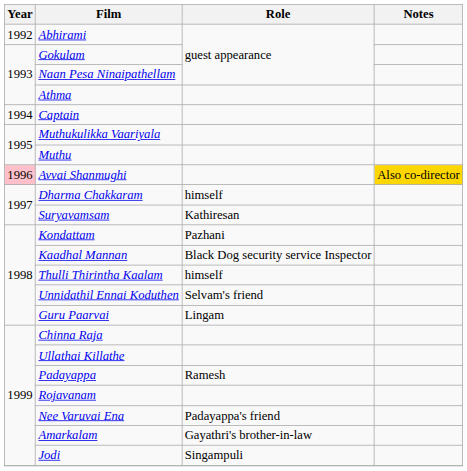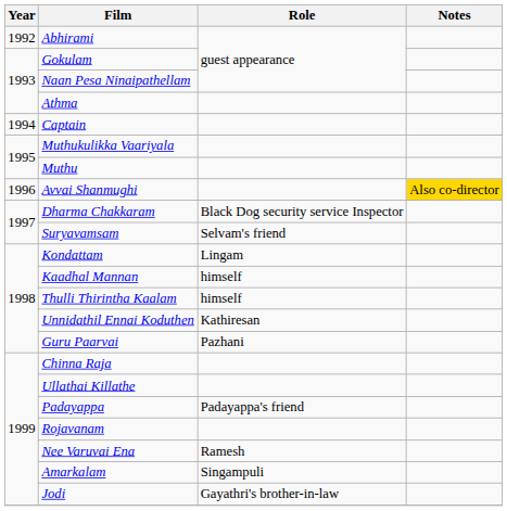 <table class="wikitable sortable">
 <tr>
 <th>Year</th>
 <th>Film</th>
 <th>Role</th>
 <th>Notes</th>
 </tr>
 <tr>
 <td>1992</td>
 <td><em><a href='#'>Abhirami</a></em></td>
 <td rowspan="3">guest appearance</td>
 <td></td>
 </tr>
 <tr>
 <td rowspan="3">1993</td>
 <td><em><a href='#'>Gokulam</a></em></td>
 <td></td>
 </tr>
 <tr>
 <td><em><a href='#'>Naan Pesa Ninaipathellam</a></em></td>
 <td></td>
 </tr>
 <tr>
 <td><em><a href='#'>Athma</a></em></td>
 <td></td>
 <td></td>
 </tr>
 <tr>
 <td>1994</td>
 <td><em><a href='#'>Captain</a></em></td>
 <td></td>
 <td></td>
 </tr>
 <tr>
 <td rowspan="2">1995</td>
 <td><em><a href='#'>Muthukulikka Vaariyala</a></em></td>
 <td></td>
 <td></td>
 </tr>
 <tr>
 <td><em><a href='#'>Muthu</a></em></td>
 <td></td>
 <td></td>
 </tr>
 <tr>
-<td style="background: pink;">1996</td>
+<td>1996</td>
 <td><em><a href='#'>Avvai Shanmughi</a></em></td>
 <td></td>
 <td style="background: gold;">Also co-director</td>
 </tr>
 <tr>
 <td rowspan="2">1997</td>
 <td><em><a href='#'>Dharma Chakkaram</a></em></td>
-<td>himself</td>
+<td>Black Dog security service Inspector</td>
 <td></td>
 </tr>
 <tr>
 <td><em><a href='#'>Suryavamsam</a></em></td>
-<td>Kathiresan</td>
+<td>Selvam's friend</td>
 <td></td>
 </tr>
 <tr>
 <td rowspan="5">1998</td>
 <td><em><a href='#'>Kondattam</a></em></td>
-<td>Pazhani</td>
+<td>Lingam</td>
 <td></td>
 </tr>
 <tr>
 <td><em><a href='#'>Kaadhal Mannan</a></em></td>
-<td>Black Dog security service Inspector</td>
+<td>himself</td>
 <td></td>
 </tr>
 <tr>
 <td><em><a href='#'>Thulli Thirintha Kaalam</a></em></td>
 <td>himself</td>
 <td></td>
 </tr>
 <tr>
 <td><em><a href='#'>Unnidathil Ennai Koduthen</a></em></td>
-<td>Selvam's friend</td>
+<td>Kathiresan</td>
 <td></td>
 </tr>
 <tr>
 <td><em><a href='#'>Guru Paarvai</a></em></td>
-<td>Lingam</td>
+<td>Pazhani</td>
 <td></td>
 </tr>
 <tr>
 <td rowspan="7">1999</td>
 <td><em><a href='#'>Chinna Raja</a></em></td>
 <td></td>
 <td></td>
 </tr>
 <tr>
 <td><em><a href='#'>Ullathai Killathe</a></em></td>
 <td></td>
 <td></td>
 </tr>
 <tr>
 <td><em><a href='#'>Padayappa</a></em></td>
-<td>Ramesh</td>
+<td>Padayappa's friend</td>
 <td></td>
 </tr>
 <tr>
 <td><em><a href='#'>Rojavanam</a></em></td>
 <td></td>
 <td></td>
 </tr>
 <tr>
 <td><em><a href='#'>Nee Varuvai Ena</a></em></td>
-<td>Padayappa's friend</td>
+<td>Ramesh</td>
 <td></td>
 </tr>
 <tr>
 <td><em><a href='#'>Amarkalam</a></em></td>
-<td>Gayathri's brother-in-law</td>
+<td>Singampuli</td>
 <td></td>
 </tr>
 <tr>
 <td><em><a href='#'>Jodi</a></em></td>
-<td>Singampuli</td>
+<td>Gayathri's brother-in-law</td>
 <td></td>
 </tr>
 <tr>
 </tr>
 </table>
